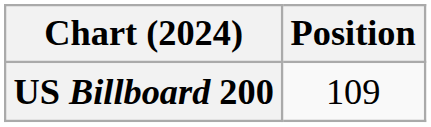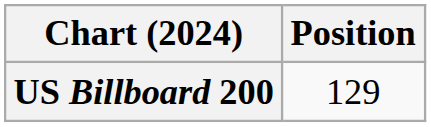 <table class="wikitable plainrowheaders" style="text-align:center">
 <tr>
 <th scope="col">Chart (2024)</th>
 <th scope="col">Position</th>
 </tr>
 <tr>
 <th scope="row">US <em>Billboard</em> 200</th>
-<td>109</td>
+<td>129</td>
 </tr>
 </table>
